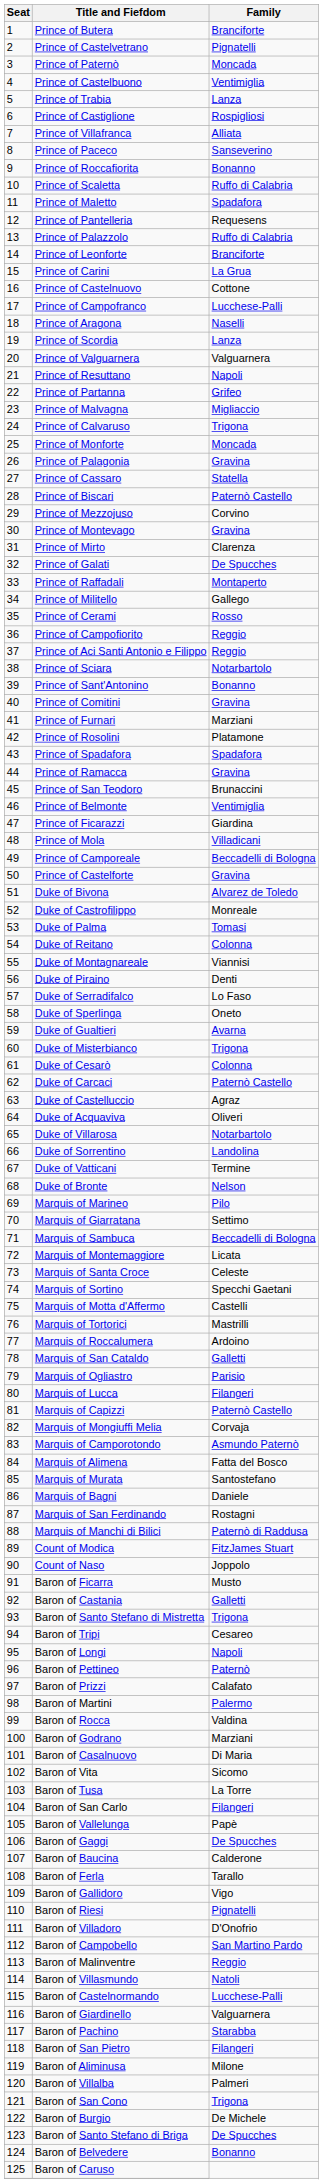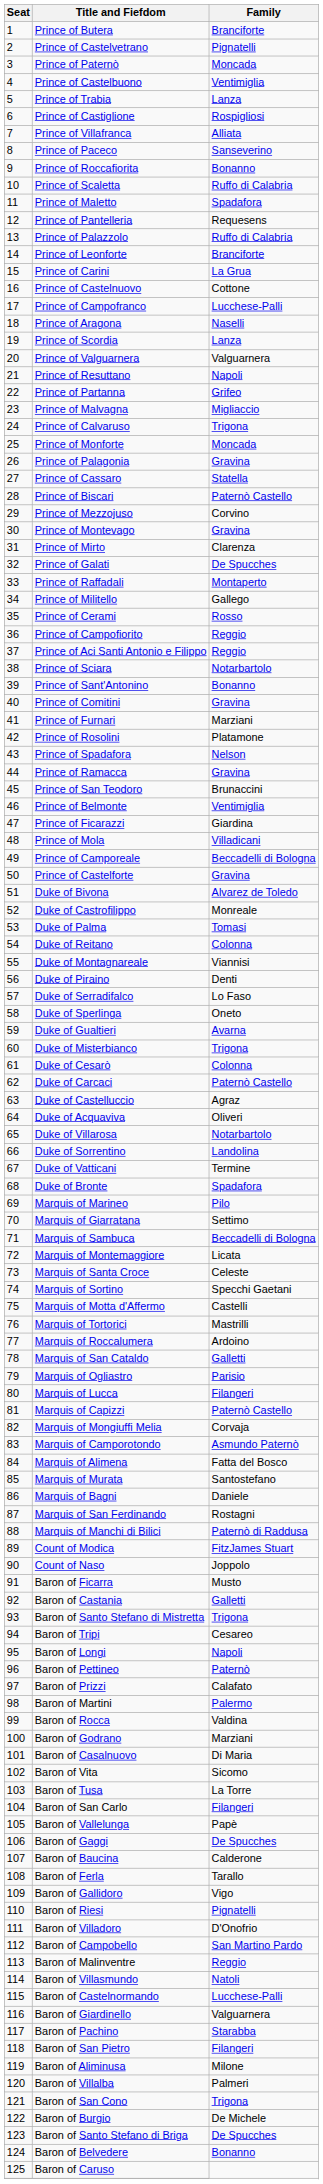 <table class="wikitable">
 <tr>
 <th>Seat</th>
 <th>Title and Fiefdom</th>
 <th>Family</th>
 </tr>
 <tr>
 <td>1</td>
 <td><a href='#'>Prince of Butera</a></td>
 <td><a href='#'>Branciforte</a></td>
 </tr>
 <tr>
 <td>2</td>
 <td><a href='#'>Prince of Castelvetrano</a></td>
 <td><a href='#'>Pignatelli</a></td>
 </tr>
 <tr>
 <td>3</td>
 <td><a href='#'>Prince of Paternò</a></td>
 <td><a href='#'>Moncada</a></td>
 </tr>
 <tr>
 <td>4</td>
 <td><a href='#'>Prince of Castelbuono</a></td>
 <td><a href='#'>Ventimiglia</a></td>
 </tr>
 <tr>
 <td>5</td>
 <td><a href='#'>Prince of Trabia</a></td>
 <td><a href='#'>Lanza</a></td>
 </tr>
 <tr>
 <td>6</td>
 <td><a href='#'>Prince of Castiglione</a></td>
 <td><a href='#'>Rospigliosi</a></td>
 </tr>
 <tr>
 <td>7</td>
 <td><a href='#'>Prince of Villafranca</a></td>
 <td><a href='#'>Alliata</a></td>
 </tr>
 <tr>
 <td>8</td>
 <td><a href='#'>Prince of Paceco</a></td>
 <td><a href='#'>Sanseverino</a></td>
 </tr>
 <tr>
 <td>9</td>
 <td><a href='#'>Prince of Roccafiorita</a></td>
 <td><a href='#'>Bonanno</a></td>
 </tr>
 <tr>
 <td>10</td>
 <td><a href='#'>Prince of Scaletta</a></td>
 <td><a href='#'>Ruffo di Calabria</a></td>
 </tr>
 <tr>
 <td>11</td>
 <td><a href='#'>Prince of Maletto</a></td>
 <td><a href='#'>Spadafora</a></td>
 </tr>
 <tr>
 <td>12</td>
 <td><a href='#'>Prince of Pantelleria</a></td>
 <td>Requesens</td>
 </tr>
 <tr>
 <td>13</td>
 <td><a href='#'>Prince of Palazzolo</a></td>
 <td><a href='#'>Ruffo di Calabria</a></td>
 </tr>
 <tr>
 <td>14</td>
 <td><a href='#'>Prince of Leonforte</a></td>
 <td><a href='#'>Branciforte</a></td>
 </tr>
 <tr>
 <td>15</td>
 <td><a href='#'>Prince of Carini</a></td>
 <td><a href='#'>La Grua</a></td>
 </tr>
 <tr>
 <td>16</td>
 <td><a href='#'>Prince of Castelnuovo</a></td>
 <td>Cottone</td>
 </tr>
 <tr>
 <td>17</td>
 <td><a href='#'>Prince of Campofranco</a></td>
 <td><a href='#'>Lucchese-Palli</a></td>
 </tr>
 <tr>
 <td>18</td>
 <td><a href='#'>Prince of Aragona</a></td>
 <td><a href='#'>Naselli</a></td>
 </tr>
 <tr>
 <td>19</td>
 <td><a href='#'>Prince of Scordia</a></td>
 <td><a href='#'>Lanza</a></td>
 </tr>
 <tr>
 <td>20</td>
 <td><a href='#'>Prince of Valguarnera</a></td>
 <td>Valguarnera</td>
 </tr>
 <tr>
 <td>21</td>
 <td><a href='#'>Prince of Resuttano</a></td>
 <td><a href='#'>Napoli</a></td>
 </tr>
 <tr>
 <td>22</td>
 <td><a href='#'>Prince of Partanna</a></td>
 <td><a href='#'>Grifeo</a></td>
 </tr>
 <tr>
 <td>23</td>
 <td><a href='#'>Prince of Malvagna</a></td>
 <td><a href='#'>Migliaccio</a></td>
 </tr>
 <tr>
 <td>24</td>
 <td><a href='#'>Prince of Calvaruso</a></td>
 <td><a href='#'>Trigona</a></td>
 </tr>
 <tr>
 <td>25</td>
 <td><a href='#'>Prince of Monforte</a></td>
 <td><a href='#'>Moncada</a></td>
 </tr>
 <tr>
 <td>26</td>
 <td><a href='#'>Prince of Palagonia</a></td>
 <td><a href='#'>Gravina</a></td>
 </tr>
 <tr>
 <td>27</td>
 <td><a href='#'>Prince of Cassaro</a></td>
 <td><a href='#'>Statella</a></td>
 </tr>
 <tr>
 <td>28</td>
 <td><a href='#'>Prince of Biscari</a></td>
 <td><a href='#'>Paternò Castello</a></td>
 </tr>
 <tr>
 <td>29</td>
 <td><a href='#'>Prince of Mezzojuso</a></td>
 <td>Corvino</td>
 </tr>
 <tr>
 <td>30</td>
 <td><a href='#'>Prince of Montevago</a></td>
 <td><a href='#'>Gravina</a></td>
 </tr>
 <tr>
 <td>31</td>
 <td><a href='#'>Prince of Mirto</a></td>
 <td>Clarenza</td>
 </tr>
 <tr>
 <td>32</td>
 <td><a href='#'>Prince of Galati</a></td>
 <td><a href='#'>De Spucches</a></td>
 </tr>
 <tr>
 <td>33</td>
 <td><a href='#'>Prince of Raffadali</a></td>
 <td><a href='#'>Montaperto</a></td>
 </tr>
 <tr>
 <td>34</td>
 <td><a href='#'>Prince of Militello</a></td>
 <td>Gallego</td>
 </tr>
 <tr>
 <td>35</td>
 <td><a href='#'>Prince of Cerami</a></td>
 <td><a href='#'>Rosso</a></td>
 </tr>
 <tr>
 <td>36</td>
 <td><a href='#'>Prince of Campofiorito</a></td>
 <td><a href='#'>Reggio</a></td>
 </tr>
 <tr>
 <td>37</td>
 <td><a href='#'>Prince of Aci Santi Antonio e Filippo</a></td>
 <td><a href='#'>Reggio</a></td>
 </tr>
 <tr>
 <td>38</td>
 <td><a href='#'>Prince of Sciara</a></td>
 <td><a href='#'>Notarbartolo</a></td>
 </tr>
 <tr>
 <td>39</td>
 <td><a href='#'>Prince of Sant'Antonino</a></td>
 <td><a href='#'>Bonanno</a></td>
 </tr>
 <tr>
 <td>40</td>
 <td><a href='#'>Prince of Comitini</a></td>
 <td><a href='#'>Gravina</a></td>
 </tr>
 <tr>
 <td>41</td>
 <td><a href='#'>Prince of Furnari</a></td>
 <td>Marziani</td>
 </tr>
 <tr>
 <td>42</td>
 <td><a href='#'>Prince of Rosolini</a></td>
 <td>Platamone</td>
 </tr>
 <tr>
 <td>43</td>
 <td><a href='#'>Prince of Spadafora</a></td>
-<td><a href='#'>Spadafora</a></td>
+<td><a href='#'>Nelson</a></td>
 </tr>
 <tr>
 <td>44</td>
 <td><a href='#'>Prince of Ramacca</a></td>
 <td><a href='#'>Gravina</a></td>
 </tr>
 <tr>
 <td>45</td>
 <td><a href='#'>Prince of San Teodoro</a></td>
 <td>Brunaccini</td>
 </tr>
 <tr>
 <td>46</td>
 <td><a href='#'>Prince of Belmonte</a></td>
 <td><a href='#'>Ventimiglia</a></td>
 </tr>
 <tr>
 <td>47</td>
 <td><a href='#'>Prince of Ficarazzi</a></td>
 <td>Giardina</td>
 </tr>
 <tr>
 <td>48</td>
 <td><a href='#'>Prince of Mola</a></td>
 <td><a href='#'>Villadicani</a></td>
 </tr>
 <tr>
 <td>49</td>
 <td><a href='#'>Prince of Camporeale</a></td>
 <td><a href='#'>Beccadelli di Bologna</a></td>
 </tr>
 <tr>
 <td>50</td>
 <td><a href='#'>Prince of Castelforte</a></td>
 <td><a href='#'>Gravina</a></td>
 </tr>
 <tr>
 <td>51</td>
 <td><a href='#'>Duke of Bivona</a></td>
 <td><a href='#'>Alvarez de Toledo</a></td>
 </tr>
 <tr>
 <td>52</td>
 <td><a href='#'>Duke of Castrofilippo</a></td>
 <td>Monreale</td>
 </tr>
 <tr>
 <td>53</td>
 <td><a href='#'>Duke of Palma</a></td>
 <td><a href='#'>Tomasi</a></td>
 </tr>
 <tr>
 <td>54</td>
 <td><a href='#'>Duke of Reitano</a></td>
 <td><a href='#'>Colonna</a></td>
 </tr>
 <tr>
 <td>55</td>
 <td><a href='#'>Duke of Montagnareale</a></td>
 <td>Viannisi</td>
 </tr>
 <tr>
 <td>56</td>
 <td><a href='#'>Duke of Piraino</a></td>
 <td>Denti</td>
 </tr>
 <tr>
 <td>57</td>
 <td><a href='#'>Duke of Serradifalco</a></td>
 <td>Lo Faso</td>
 </tr>
 <tr>
 <td>58</td>
 <td><a href='#'>Duke of Sperlinga</a></td>
 <td>Oneto</td>
 </tr>
 <tr>
 <td>59</td>
 <td><a href='#'>Duke of Gualtieri</a></td>
 <td><a href='#'>Avarna</a></td>
 </tr>
 <tr>
 <td>60</td>
 <td><a href='#'>Duke of Misterbianco</a></td>
 <td><a href='#'>Trigona</a></td>
 </tr>
 <tr>
 <td>61</td>
 <td><a href='#'>Duke of Cesarò</a></td>
 <td><a href='#'>Colonna</a></td>
 </tr>
 <tr>
 <td>62</td>
 <td><a href='#'>Duke of Carcaci</a></td>
 <td><a href='#'>Paternò Castello</a></td>
 </tr>
 <tr>
 <td>63</td>
 <td><a href='#'>Duke of Castelluccio</a></td>
 <td>Agraz</td>
 </tr>
 <tr>
 <td>64</td>
 <td><a href='#'>Duke of Acquaviva</a></td>
 <td>Oliveri</td>
 </tr>
 <tr>
 <td>65</td>
 <td><a href='#'>Duke of Villarosa</a></td>
 <td><a href='#'>Notarbartolo</a></td>
 </tr>
 <tr>
 <td>66</td>
 <td><a href='#'>Duke of Sorrentino</a></td>
 <td><a href='#'>Landolina</a></td>
 </tr>
 <tr>
 <td>67</td>
 <td><a href='#'>Duke of Vatticani</a></td>
 <td>Termine</td>
 </tr>
 <tr>
 <td>68</td>
 <td><a href='#'>Duke of Bronte</a></td>
-<td><a href='#'>Nelson</a></td>
+<td><a href='#'>Spadafora</a></td>
 </tr>
 <tr>
 <td>69</td>
 <td><a href='#'>Marquis of Marineo</a></td>
 <td><a href='#'>Pilo</a></td>
 </tr>
 <tr>
 <td>70</td>
 <td><a href='#'>Marquis of Giarratana</a></td>
 <td>Settimo</td>
 </tr>
 <tr>
 <td>71</td>
 <td><a href='#'>Marquis of Sambuca</a></td>
 <td><a href='#'>Beccadelli di Bologna</a></td>
 </tr>
 <tr>
 <td>72</td>
 <td><a href='#'>Marquis of Montemaggiore</a></td>
 <td>Licata</td>
 </tr>
 <tr>
 <td>73</td>
 <td><a href='#'>Marquis of Santa Croce</a></td>
 <td>Celeste</td>
 </tr>
 <tr>
 <td>74</td>
 <td><a href='#'>Marquis of Sortino</a></td>
 <td>Specchi Gaetani</td>
 </tr>
 <tr>
 <td>75</td>
 <td><a href='#'>Marquis of Motta d'Affermo</a></td>
 <td>Castelli</td>
 </tr>
 <tr>
 <td>76</td>
 <td><a href='#'>Marquis of Tortorici</a></td>
 <td>Mastrilli</td>
 </tr>
 <tr>
 <td>77</td>
 <td><a href='#'>Marquis of Roccalumera</a></td>
 <td>Ardoino</td>
 </tr>
 <tr>
 <td>78</td>
 <td><a href='#'>Marquis of San Cataldo</a></td>
 <td><a href='#'>Galletti</a></td>
 </tr>
 <tr>
 <td>79</td>
 <td><a href='#'>Marquis of Ogliastro</a></td>
 <td><a href='#'>Parisio</a></td>
 </tr>
 <tr>
 <td>80</td>
 <td><a href='#'>Marquis of Lucca</a></td>
 <td><a href='#'>Filangeri</a></td>
 </tr>
 <tr>
 <td>81</td>
 <td><a href='#'>Marquis of Capizzi</a></td>
 <td><a href='#'>Paternò Castello</a></td>
 </tr>
 <tr>
 <td>82</td>
 <td><a href='#'>Marquis of Mongiuffi Melia</a></td>
 <td>Corvaja</td>
 </tr>
 <tr>
 <td>83</td>
 <td><a href='#'>Marquis of Camporotondo</a></td>
 <td><a href='#'>Asmundo Paternò</a></td>
 </tr>
 <tr>
 <td>84</td>
 <td><a href='#'>Marquis of Alimena</a></td>
 <td>Fatta del Bosco</td>
 </tr>
 <tr>
 <td>85</td>
 <td><a href='#'>Marquis of Murata</a></td>
 <td>Santostefano</td>
 </tr>
 <tr>
 <td>86</td>
 <td><a href='#'>Marquis of Bagni</a></td>
 <td>Daniele</td>
 </tr>
 <tr>
 <td>87</td>
 <td><a href='#'>Marquis of San Ferdinando</a></td>
 <td>Rostagni</td>
 </tr>
 <tr>
 <td>88</td>
 <td><a href='#'>Marquis of Manchi di Bilici</a></td>
 <td><a href='#'>Paternò di Raddusa</a></td>
 </tr>
 <tr>
 <td>89</td>
 <td><a href='#'>Count of Modica</a></td>
 <td><a href='#'>FitzJames Stuart</a></td>
 </tr>
 <tr>
 <td>90</td>
 <td><a href='#'>Count of Naso</a></td>
 <td>Joppolo</td>
 </tr>
 <tr>
 <td>91</td>
 <td>Baron of <a href='#'>Ficarra</a></td>
 <td>Musto</td>
 </tr>
 <tr>
 <td>92</td>
 <td>Baron of <a href='#'>Castania</a></td>
 <td><a href='#'>Galletti</a></td>
 </tr>
 <tr>
 <td>93</td>
 <td>Baron of <a href='#'>Santo Stefano di Mistretta</a></td>
 <td><a href='#'>Trigona</a></td>
 </tr>
 <tr>
 <td>94</td>
 <td>Baron of <a href='#'>Tripi</a></td>
 <td>Cesareo</td>
 </tr>
 <tr>
 <td>95</td>
 <td>Baron of <a href='#'>Longi</a></td>
 <td><a href='#'>Napoli</a></td>
 </tr>
 <tr>
 <td>96</td>
 <td>Baron of <a href='#'>Pettineo</a></td>
 <td><a href='#'>Paternò</a></td>
 </tr>
 <tr>
 <td>97</td>
 <td>Baron of <a href='#'>Prizzi</a></td>
 <td>Calafato</td>
 </tr>
 <tr>
 <td>98</td>
 <td>Baron of Martini</td>
 <td><a href='#'>Palermo</a></td>
 </tr>
 <tr>
 <td>99</td>
 <td>Baron of <a href='#'>Rocca</a></td>
 <td>Valdina</td>
 </tr>
 <tr>
 <td>100</td>
 <td>Baron of <a href='#'>Godrano</a></td>
 <td>Marziani</td>
 </tr>
 <tr>
 <td>101</td>
 <td>Baron of <a href='#'>Casalnuovo</a></td>
 <td>Di Maria</td>
 </tr>
 <tr>
 <td>102</td>
 <td>Baron of Vita</td>
 <td>Sicomo</td>
 </tr>
 <tr>
 <td>103</td>
 <td>Baron of <a href='#'>Tusa</a></td>
 <td>La Torre</td>
 </tr>
 <tr>
 <td>104</td>
 <td>Baron of San Carlo</td>
 <td><a href='#'>Filangeri</a></td>
 </tr>
 <tr>
 <td>105</td>
 <td>Baron of <a href='#'>Vallelunga</a></td>
 <td>Papè</td>
 </tr>
 <tr>
 <td>106</td>
 <td>Baron of <a href='#'>Gaggi</a></td>
 <td><a href='#'>De Spucches</a></td>
 </tr>
 <tr>
 <td>107</td>
 <td>Baron of <a href='#'>Baucina</a></td>
 <td>Calderone</td>
 </tr>
 <tr>
 <td>108</td>
 <td>Baron of <a href='#'>Ferla</a></td>
 <td>Tarallo</td>
 </tr>
 <tr>
 <td>109</td>
 <td>Baron of <a href='#'>Gallidoro</a></td>
 <td>Vigo</td>
 </tr>
 <tr>
 <td>110</td>
 <td>Baron of <a href='#'>Riesi</a></td>
 <td><a href='#'>Pignatelli</a></td>
 </tr>
 <tr>
 <td>111</td>
 <td>Baron of <a href='#'>Villadoro</a></td>
 <td>D'Onofrio</td>
 </tr>
 <tr>
 <td>112</td>
 <td>Baron of <a href='#'>Campobello</a></td>
 <td><a href='#'>San Martino Pardo</a></td>
 </tr>
 <tr>
 <td>113</td>
 <td>Baron of Malinventre</td>
 <td><a href='#'>Reggio</a></td>
 </tr>
 <tr>
 <td>114</td>
 <td>Baron of <a href='#'>Villasmundo</a></td>
 <td><a href='#'>Natoli</a></td>
 </tr>
 <tr>
 <td>115</td>
 <td>Baron of <a href='#'>Castelnormando</a></td>
 <td><a href='#'>Lucchese-Palli</a></td>
 </tr>
 <tr>
 <td>116</td>
 <td>Baron of <a href='#'>Giardinello</a></td>
 <td>Valguarnera</td>
 </tr>
 <tr>
 <td>117</td>
 <td>Baron of <a href='#'>Pachino</a></td>
 <td><a href='#'>Starabba</a></td>
 </tr>
 <tr>
 <td>118</td>
 <td>Baron of <a href='#'>San Pietro</a></td>
 <td><a href='#'>Filangeri</a></td>
 </tr>
 <tr>
 <td>119</td>
 <td>Baron of <a href='#'>Aliminusa</a></td>
 <td>Milone</td>
 </tr>
 <tr>
 <td>120</td>
 <td>Baron of <a href='#'>Villalba</a></td>
 <td>Palmeri</td>
 </tr>
 <tr>
 <td>121</td>
 <td>Baron of <a href='#'>San Cono</a></td>
 <td><a href='#'>Trigona</a></td>
 </tr>
 <tr>
 <td>122</td>
 <td>Baron of <a href='#'>Burgio</a></td>
 <td>De Michele</td>
 </tr>
 <tr>
 <td>123</td>
 <td>Baron of <a href='#'>Santo Stefano di Briga</a></td>
 <td><a href='#'>De Spucches</a></td>
 </tr>
 <tr>
 <td>124</td>
 <td>Baron of <a href='#'>Belvedere</a></td>
 <td><a href='#'>Bonanno</a></td>
 </tr>
 <tr>
 <td>125</td>
 <td>Baron of <a href='#'>Caruso</a></td>
 </tr>
 <tr>
 </tr>
 </table>
